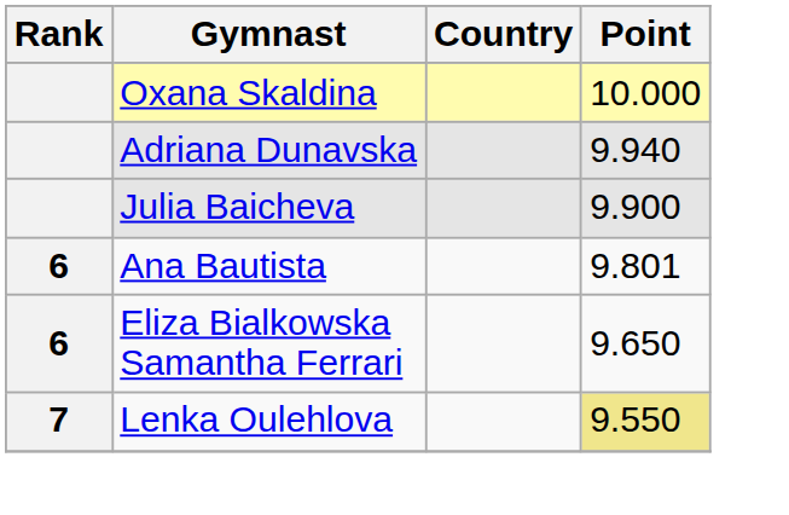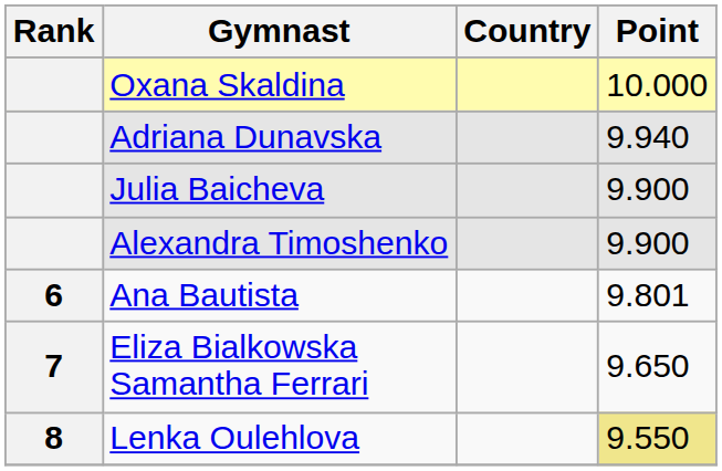 <table class="wikitable sortable">
 <tr>
 <th>Rank</th>
 <th>Gymnast</th>
 <th>Country</th>
 <th>Point</th>
 </tr>
 <tr bgcolor=fffcaf>
 <th></th>
 <td><a href='#'>Oxana Skaldina</a></td>
 <td></td>
 <td>10.000</td>
 </tr>
 <tr bgcolor=e5e5e5>
 <th></th>
 <td><a href='#'>Adriana Dunavska</a></td>
 <td></td>
 <td>9.940</td>
 </tr>
 <tr bgcolor=e5e5e5>
 <th></th>
 <td><a href='#'>Julia Baicheva</a></td>
 <td></td>
 <td>9.900</td>
 </tr>
+<tr bgcolor=e5e5e5>
+<th></th>
+<td><a href='#'>Alexandra Timoshenko</a></td>
+<td></td>
+<td>9.900</td>
+</tr>
 <tr>
 <th>6</th>
 <td><a href='#'>Ana Bautista</a></td>
 <td></td>
 <td>9.801</td>
 </tr>
 <tr>
-<th>6</th>
+<th>7</th>
 <td><a href='#'>Eliza Bialkowska</a><br><a href='#'>Samantha Ferrari</a></td>
 <td><br></td>
 <td>9.650</td>
 </tr>
 <tr>
-<th>7</th>
+<th>8</th>
 <td><a href='#'>Lenka Oulehlova</a></td>
 <td></td>
 <td style="background: khaki;">9.550</td>
 </tr>
 <tr>
 </tr>
 </table>
